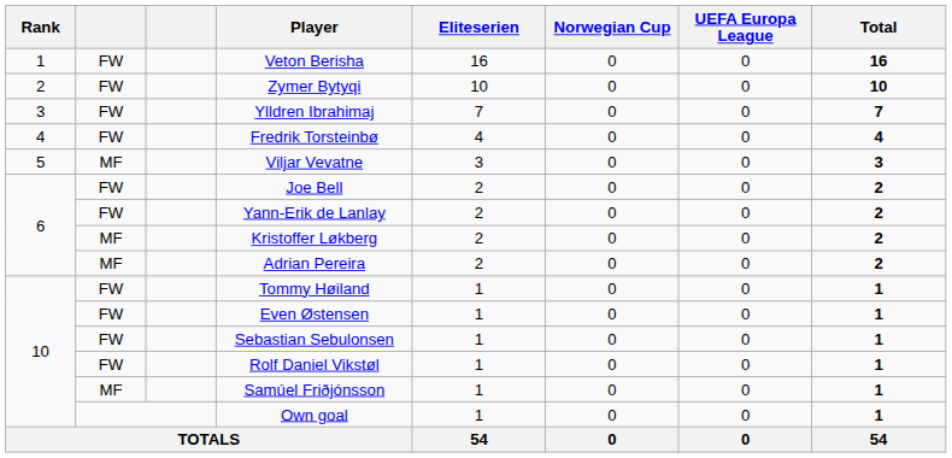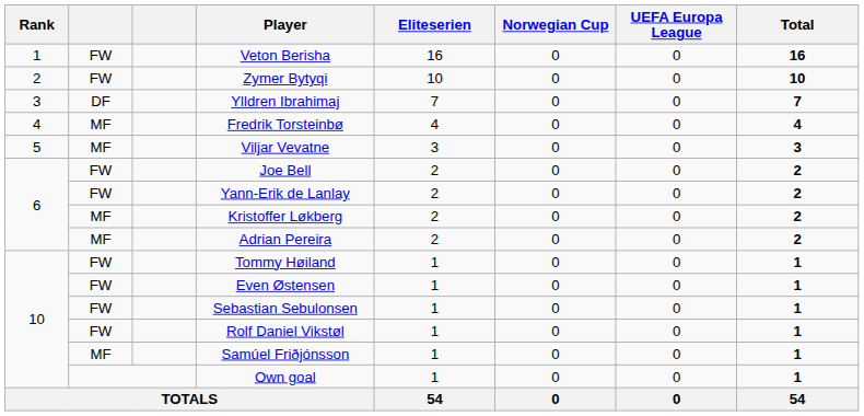 <table class="wikitable" style="font-size: 95%; text-align: center;">
 <tr>
 <th style="width:60px;">Rank</th>
 <th style="width:60px;"></th>
 <th style="width:60px;"></th>
 <th style="width:180px;">Player</th>
 <th style="width:120px;"><a href='#'>Eliteserien</a></th>
 <th style="width:120px;"><a href='#'>Norwegian Cup</a></th>
 <th style="width:120px;"><a href='#'>UEFA Europa League</a></th>
 <th style="width:120px;">Total</th>
 </tr>
 <tr>
 <td rowspan="1">1</td>
 <td>FW</td>
 <td></td>
 <td><a href='#'>Veton Berisha</a></td>
 <td>16</td>
 <td>0</td>
 <td>0</td>
 <td><strong>16</strong></td>
 </tr>
 <tr>
 <td rowspan="1">2</td>
 <td>FW</td>
 <td></td>
 <td><a href='#'>Zymer Bytyqi</a></td>
 <td>10</td>
 <td>0</td>
 <td>0</td>
 <td><strong>10</strong></td>
 </tr>
 <tr>
 <td rowspan="1">3</td>
-<td>FW</td>
+<td>DF</td>
 <td></td>
 <td><a href='#'>Ylldren Ibrahimaj</a></td>
 <td>7</td>
 <td>0</td>
 <td>0</td>
 <td><strong>7</strong></td>
 </tr>
 <tr>
 <td rowspan="1">4</td>
-<td>FW</td>
+<td>MF</td>
 <td></td>
 <td><a href='#'>Fredrik Torsteinbø</a></td>
 <td>4</td>
 <td>0</td>
 <td>0</td>
 <td><strong>4</strong></td>
 </tr>
 <tr>
 <td rowspan="1">5</td>
 <td>MF</td>
 <td></td>
 <td><a href='#'>Viljar Vevatne</a></td>
 <td>3</td>
 <td>0</td>
 <td>0</td>
 <td><strong>3</strong></td>
 </tr>
 <tr>
 <td rowspan="4">6</td>
 <td>FW</td>
 <td></td>
 <td><a href='#'>Joe Bell</a></td>
 <td>2</td>
 <td>0</td>
 <td>0</td>
 <td><strong>2</strong></td>
 </tr>
 <tr>
 <td>FW</td>
 <td></td>
 <td><a href='#'>Yann-Erik de Lanlay</a></td>
 <td>2</td>
 <td>0</td>
 <td>0</td>
 <td><strong>2</strong></td>
 </tr>
 <tr>
 <td>MF</td>
 <td></td>
 <td><a href='#'>Kristoffer Løkberg</a></td>
 <td>2</td>
 <td>0</td>
 <td>0</td>
 <td><strong>2</strong></td>
 </tr>
 <tr>
 <td>MF</td>
 <td></td>
 <td><a href='#'>Adrian Pereira</a></td>
 <td>2</td>
 <td>0</td>
 <td>0</td>
 <td><strong>2</strong></td>
 </tr>
 <tr>
 <td rowspan="6">10</td>
 <td>FW</td>
 <td></td>
 <td><a href='#'>Tommy Høiland</a></td>
 <td>1</td>
 <td>0</td>
 <td>0</td>
 <td><strong>1</strong></td>
 </tr>
 <tr>
 <td>FW</td>
 <td></td>
 <td><a href='#'>Even Østensen</a></td>
 <td>1</td>
 <td>0</td>
 <td>0</td>
 <td><strong>1</strong></td>
 </tr>
 <tr>
 <td>FW</td>
 <td></td>
 <td><a href='#'>Sebastian Sebulonsen</a></td>
 <td>1</td>
 <td>0</td>
 <td>0</td>
 <td><strong>1</strong></td>
 </tr>
 <tr>
 <td>FW</td>
 <td></td>
 <td><a href='#'>Rolf Daniel Vikstøl</a></td>
 <td>1</td>
 <td>0</td>
 <td>0</td>
 <td><strong>1</strong></td>
 </tr>
 <tr>
 <td>MF</td>
 <td></td>
 <td><a href='#'>Samúel Friðjónsson</a></td>
 <td>1</td>
 <td>0</td>
 <td>0</td>
 <td><strong>1</strong></td>
 </tr>
 <tr>
 <td colspan="2"></td>
 <td><a href='#'>Own goal</a></td>
 <td>1</td>
 <td>0</td>
 <td>0</td>
 <td><strong>1</strong></td>
 </tr>
 <tr>
 <th colspan="4"><strong>TOTALS</strong></th>
 <th><strong>54</strong></th>
 <th><strong>0</strong></th>
 <th><strong>0</strong></th>
 <th><strong>54</strong></th>
 </tr>
 </table>
